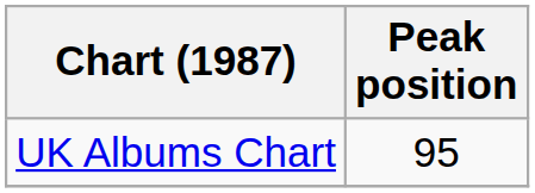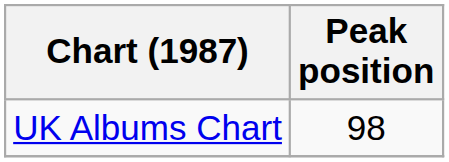 <table class="wikitable">
 <tr>
 <th>Chart (1987)</th>
 <th>Peak<br>position</th>
 </tr>
 <tr>
 <td align="left"><a href='#'>UK Albums Chart</a></td>
-<td align="center">95</td>
+<td align="center">98</td>
 </tr>
 <tr>
 </tr>
 </table>
